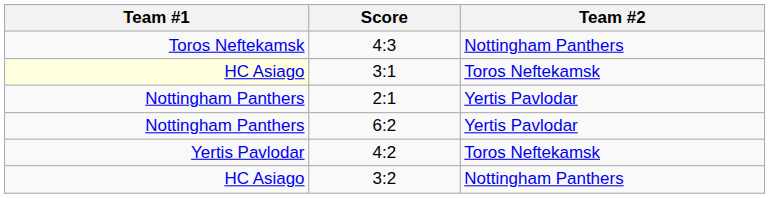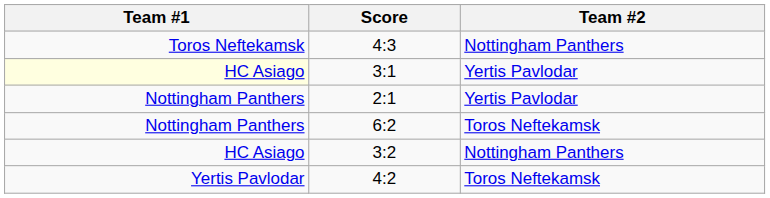 <table class="wikitable" style="text-align: center;">
 <tr>
 <th width=22%>Team #1</th>
 <th width=11%>Score</th>
 <th width=22%>Team #2</th>
 </tr>
 <tr>
 <td style="text-align: right;"><a href='#'>Toros Neftekamsk</a> </td>
 <td>4:3</td>
 <td style="text-align: left;"> <a href='#'>Nottingham Panthers</a></td>
 </tr>
 <tr>
 <td style="background: lightyellow; text-align: right;"><a href='#'>HC Asiago</a> </td>
 <td>3:1</td>
-<td style="text-align: left;"> <a href='#'>Toros Neftekamsk</a></td>
+<td style="text-align: left;"> <a href='#'>Yertis Pavlodar</a></td>
 </tr>
 <tr>
 <td style="text-align: right;"><a href='#'>Nottingham Panthers</a> </td>
 <td>2:1</td>
 <td style="text-align: left;"> <a href='#'>Yertis Pavlodar</a></td>
 </tr>
 <tr>
 <td style="text-align: right;"><a href='#'>Nottingham Panthers</a> </td>
 <td>6:2</td>
-<td style="text-align: left;"> <a href='#'>Yertis Pavlodar</a></td>
-</tr>
-<tr>
-<td style="text-align: right;"><a href='#'>Yertis Pavlodar</a> </td>
-<td>4:2</td>
 <td style="text-align: left;"> <a href='#'>Toros Neftekamsk</a></td>
 </tr>
 <tr>
 <td style="text-align: right;"><a href='#'>HC Asiago</a> </td>
 <td>3:2</td>
 <td style="text-align: left;"> <a href='#'>Nottingham Panthers</a></td>
 </tr>
+<tr>
+<td style="text-align: right;"><a href='#'>Yertis Pavlodar</a> </td>
+<td>4:2</td>
+<td style="text-align: left;"> <a href='#'>Toros Neftekamsk</a></td>
+</tr>
 </table>
